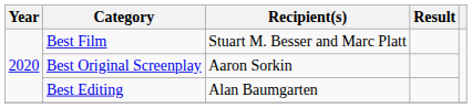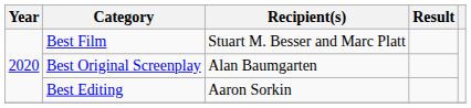 <table class="wikitable unsortable plainrowheaders">
 <tr>
 <th scope="col">Year</th>
 <th scope="col">Category</th>
 <th scope="col">Recipient(s)</th>
 <th scope="col">Result</th>
 <th scope="col" class="unsortable"></th>
 </tr>
 <tr>
 <td rowspan="3"><a href='#'>2020</a></td>
 <td><a href='#'>Best Film</a></td>
 <td>Stuart M. Besser and Marc Platt</td>
 <td></td>
 <td rowspan="3" align="center"></td>
 </tr>
 <tr>
 <td><a href='#'>Best Original Screenplay</a></td>
-<td>Aaron Sorkin</td>
+<td>Alan Baumgarten</td>
 <td></td>
 </tr>
 <tr>
 <td><a href='#'>Best Editing</a></td>
-<td>Alan Baumgarten</td>
+<td>Aaron Sorkin</td>
 <td></td>
 </tr>
 <tr>
 </tr>
 </table>
